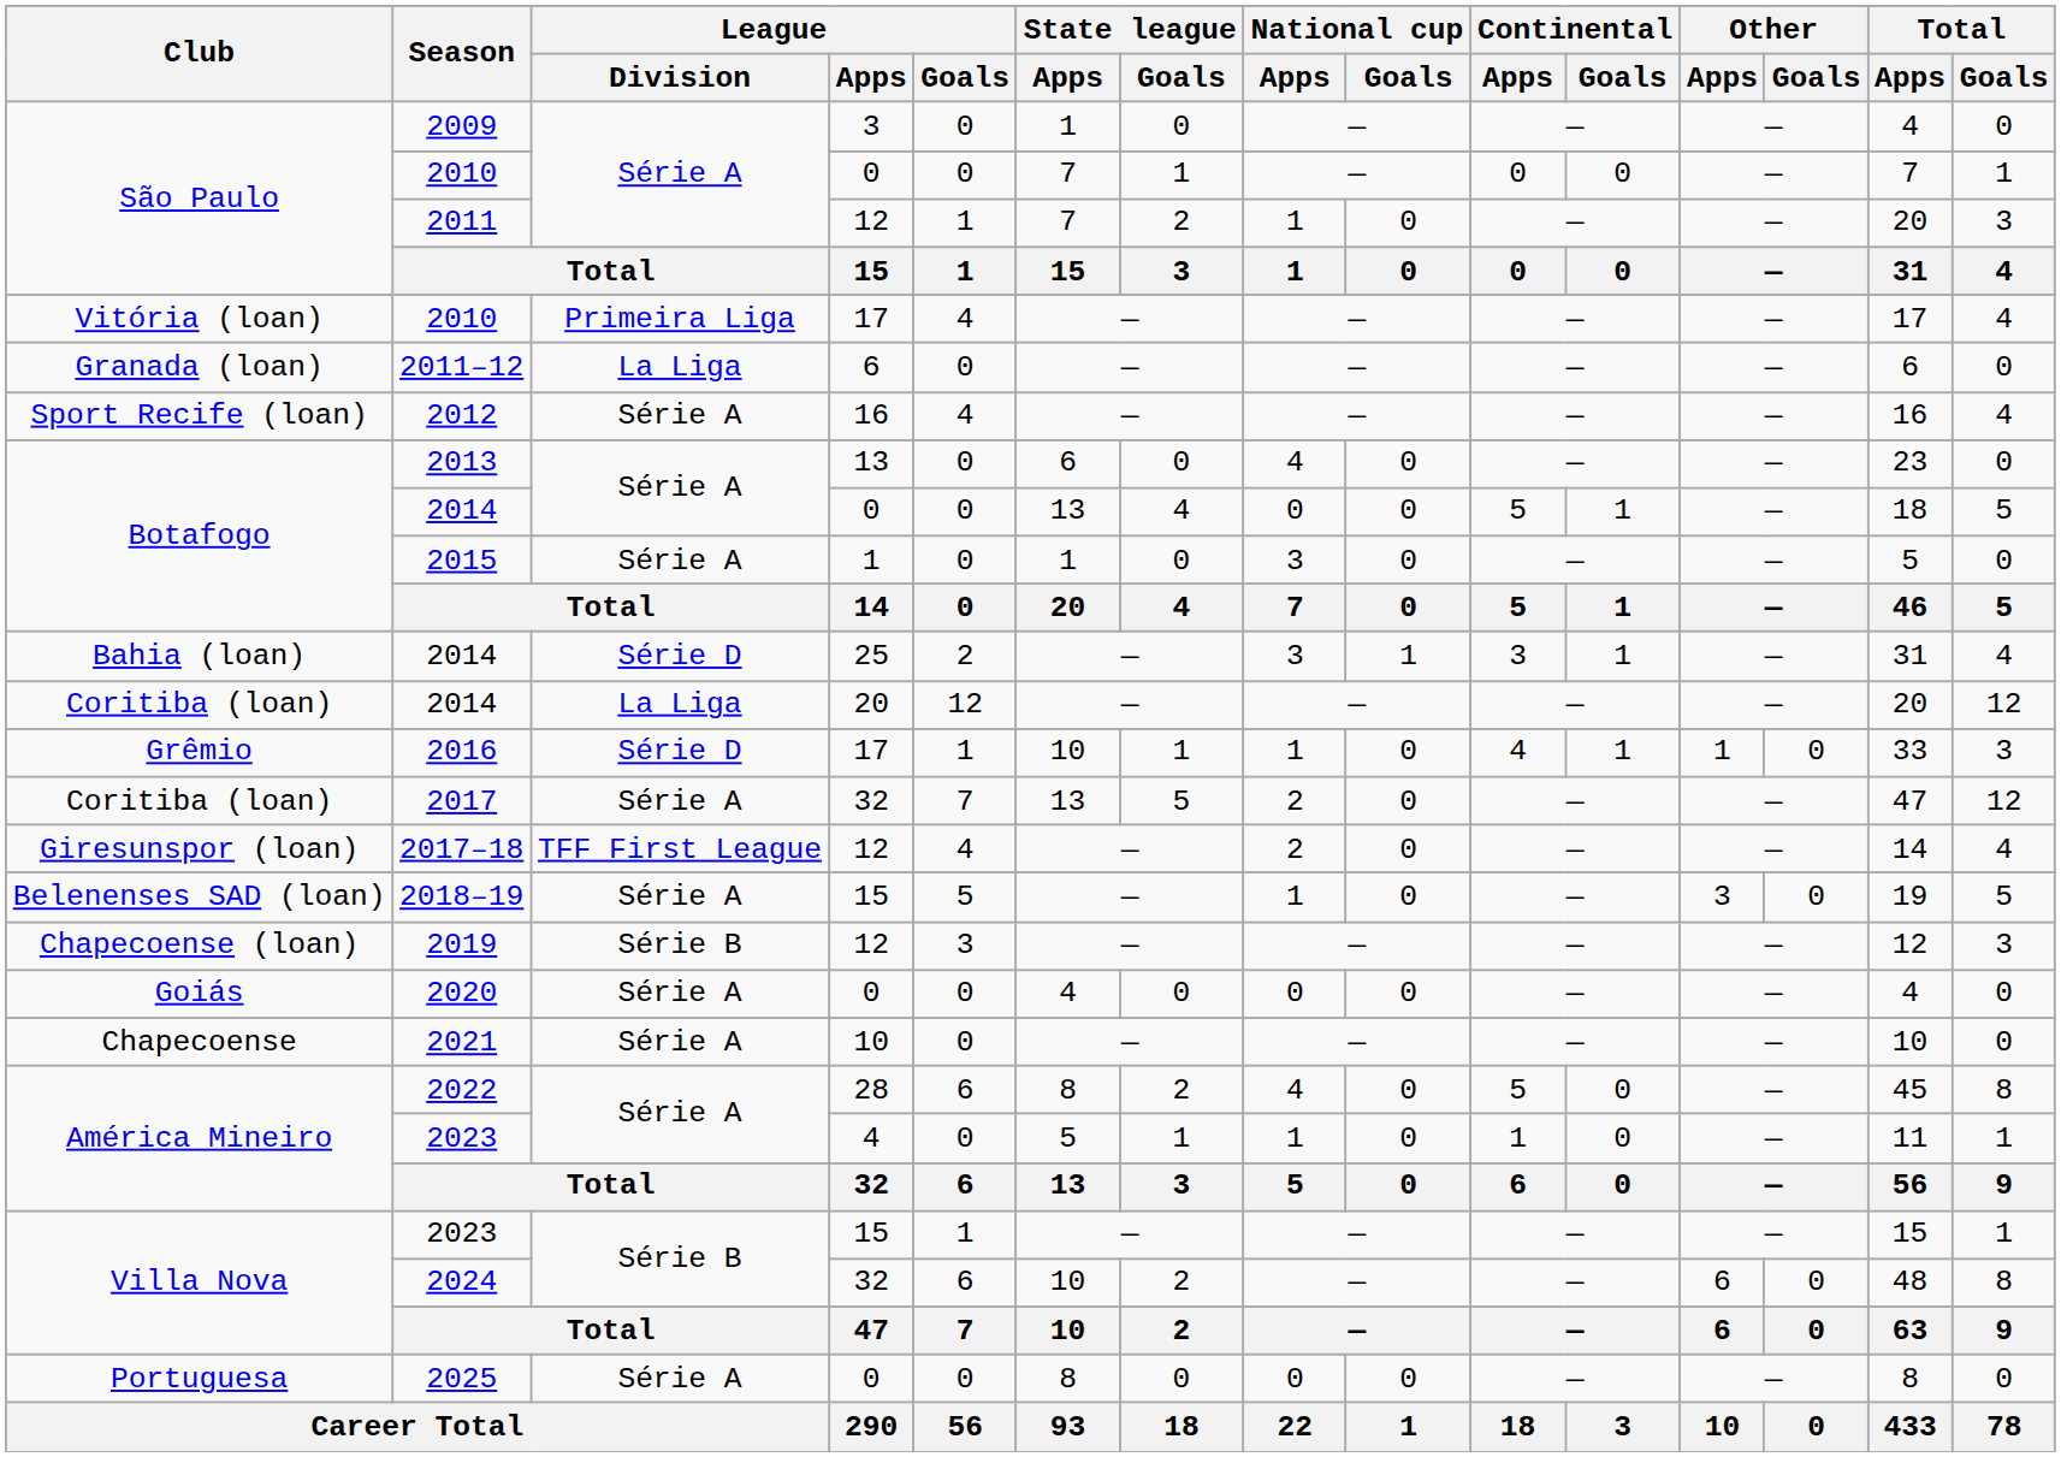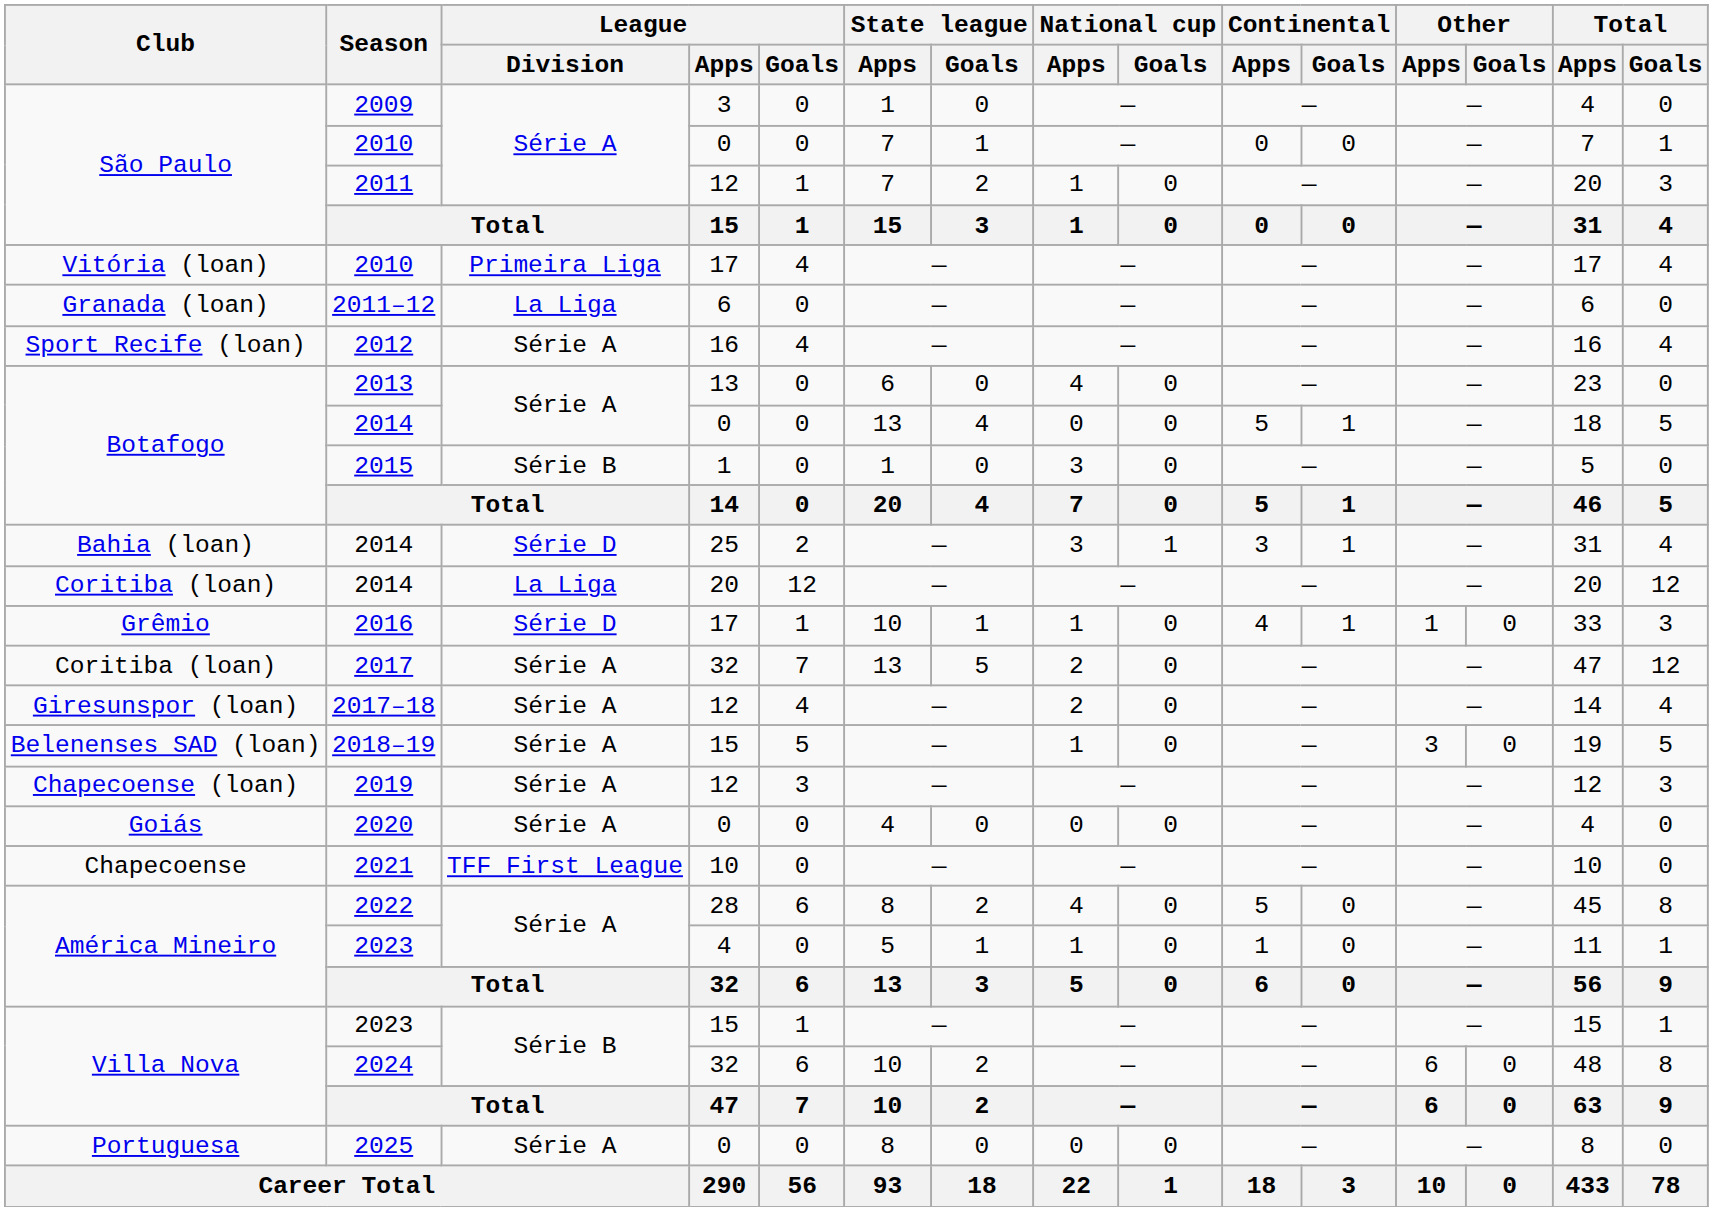 <table class="wikitable" style="text-align: center;">
 <tr>
 <th rowspan="2">Club</th>
 <th rowspan="2">Season</th>
 <th colspan="3">League</th>
 <th colspan="2">State league</th>
 <th colspan="2">National cup</th>
 <th colspan="2">Continental</th>
 <th colspan="2">Other</th>
 <th colspan="2">Total</th>
 </tr>
 <tr>
 <th>Division</th>
 <th>Apps</th>
 <th>Goals</th>
 <th>Apps</th>
 <th>Goals</th>
 <th>Apps</th>
 <th>Goals</th>
 <th>Apps</th>
 <th>Goals</th>
 <th>Apps</th>
 <th>Goals</th>
 <th>Apps</th>
 <th>Goals</th>
 </tr>
 <tr>
 <td rowspan="4"><a href='#'>São Paulo</a></td>
 <td><a href='#'>2009</a></td>
 <td rowspan="3"><a href='#'>Série A</a></td>
 <td>3</td>
 <td>0</td>
 <td>1</td>
 <td>0</td>
 <td colspan="2">—</td>
 <td colspan="2">—</td>
 <td colspan="2">—</td>
 <td>4</td>
 <td>0</td>
 </tr>
 <tr>
 <td><a href='#'>2010</a></td>
 <td>0</td>
 <td>0</td>
 <td>7</td>
 <td>1</td>
 <td colspan="2">—</td>
 <td>0</td>
 <td>0</td>
 <td colspan="2">—</td>
 <td>7</td>
 <td>1</td>
 </tr>
 <tr>
 <td><a href='#'>2011</a></td>
 <td>12</td>
 <td>1</td>
 <td>7</td>
 <td>2</td>
 <td>1</td>
 <td>0</td>
 <td colspan="2">—</td>
 <td colspan="2">—</td>
 <td>20</td>
 <td>3</td>
 </tr>
 <tr>
 <th colspan="2">Total</th>
 <th>15</th>
 <th>1</th>
 <th>15</th>
 <th>3</th>
 <th>1</th>
 <th>0</th>
 <th>0</th>
 <th>0</th>
 <th colspan="2">—</th>
 <th>31</th>
 <th>4</th>
 </tr>
 <tr>
 <td><a href='#'>Vitória</a> (loan)</td>
 <td><a href='#'>2010</a></td>
 <td><a href='#'>Primeira Liga</a></td>
 <td>17</td>
 <td>4</td>
 <td colspan="2">—</td>
 <td colspan="2">—</td>
 <td colspan="2">—</td>
 <td colspan="2">—</td>
 <td>17</td>
 <td>4</td>
 </tr>
 <tr>
 <td><a href='#'>Granada</a> (loan)</td>
 <td><a href='#'>2011–12</a></td>
 <td><a href='#'>La Liga</a></td>
 <td>6</td>
 <td>0</td>
 <td colspan="2">—</td>
 <td colspan="2">—</td>
 <td colspan="2">—</td>
 <td colspan="2">—</td>
 <td>6</td>
 <td>0</td>
 </tr>
 <tr>
 <td><a href='#'>Sport Recife</a> (loan)</td>
 <td><a href='#'>2012</a></td>
 <td>Série A</td>
 <td>16</td>
 <td>4</td>
 <td colspan="2">—</td>
 <td colspan="2">—</td>
 <td colspan="2">—</td>
 <td colspan="2">—</td>
 <td>16</td>
 <td>4</td>
 </tr>
 <tr>
 <td rowspan="4"><a href='#'>Botafogo</a></td>
 <td><a href='#'>2013</a></td>
 <td rowspan="2">Série A</td>
 <td>13</td>
 <td>0</td>
 <td>6</td>
 <td>0</td>
 <td>4</td>
 <td>0</td>
 <td colspan="2">—</td>
 <td colspan="2">—</td>
 <td>23</td>
 <td>0</td>
 </tr>
 <tr>
 <td><a href='#'>2014</a></td>
 <td>0</td>
 <td>0</td>
 <td>13</td>
 <td>4</td>
 <td>0</td>
 <td>0</td>
 <td>5</td>
 <td>1</td>
 <td colspan="2">—</td>
 <td>18</td>
 <td>5</td>
 </tr>
 <tr>
 <td><a href='#'>2015</a></td>
-<td>Série A</td>
+<td>Série B</td>
 <td>1</td>
 <td>0</td>
 <td>1</td>
 <td>0</td>
 <td>3</td>
 <td>0</td>
 <td colspan="2">—</td>
 <td colspan="2">—</td>
 <td>5</td>
 <td>0</td>
 </tr>
 <tr>
 <th colspan="2">Total</th>
 <th>14</th>
 <th>0</th>
 <th>20</th>
 <th>4</th>
 <th>7</th>
 <th>0</th>
 <th>5</th>
 <th>1</th>
 <th colspan="2">—</th>
 <th>46</th>
 <th>5</th>
 </tr>
 <tr>
 <td><a href='#'>Bahia</a> (loan)</td>
 <td>2014</td>
 <td><a href='#'>Série D</a></td>
 <td>25</td>
 <td>2</td>
 <td colspan="2">—</td>
 <td>3</td>
 <td>1</td>
 <td>3</td>
 <td>1</td>
 <td colspan="2">—</td>
 <td>31</td>
 <td>4</td>
 </tr>
 <tr>
 <td><a href='#'>Coritiba</a> (loan)</td>
 <td>2014</td>
 <td><a href='#'>La Liga</a></td>
 <td>20</td>
 <td>12</td>
 <td colspan="2">—</td>
 <td colspan="2">—</td>
 <td colspan="2">—</td>
 <td colspan="2">—</td>
 <td>20</td>
 <td>12</td>
 </tr>
 <tr>
 <td><a href='#'>Grêmio</a></td>
 <td><a href='#'>2016</a></td>
 <td><a href='#'>Série D</a></td>
 <td>17</td>
 <td>1</td>
 <td>10</td>
 <td>1</td>
 <td>1</td>
 <td>0</td>
 <td>4</td>
 <td>1</td>
 <td>1</td>
 <td>0</td>
 <td>33</td>
 <td>3</td>
 </tr>
 <tr>
 <td>Coritiba (loan)</td>
 <td><a href='#'>2017</a></td>
 <td>Série A</td>
 <td>32</td>
 <td>7</td>
 <td>13</td>
 <td>5</td>
 <td>2</td>
 <td>0</td>
 <td colspan="2">—</td>
 <td colspan="2">—</td>
 <td>47</td>
 <td>12</td>
 </tr>
 <tr>
 <td><a href='#'>Giresunspor</a> (loan)</td>
 <td><a href='#'>2017–18</a></td>
-<td><a href='#'>TFF First League</a></td>
+<td>Série A</td>
 <td>12</td>
 <td>4</td>
 <td colspan="2">—</td>
 <td>2</td>
 <td>0</td>
 <td colspan="2">—</td>
 <td colspan="2">—</td>
 <td>14</td>
 <td>4</td>
 </tr>
 <tr>
 <td><a href='#'>Belenenses SAD</a> (loan)</td>
 <td><a href='#'>2018–19</a></td>
 <td>Série A</td>
 <td>15</td>
 <td>5</td>
 <td colspan="2">—</td>
 <td>1</td>
 <td>0</td>
 <td colspan="2">—</td>
 <td>3</td>
 <td>0</td>
 <td>19</td>
 <td>5</td>
 </tr>
 <tr>
 <td><a href='#'>Chapecoense</a> (loan)</td>
 <td><a href='#'>2019</a></td>
-<td>Série B</td>
+<td>Série A</td>
 <td>12</td>
 <td>3</td>
 <td colspan="2">—</td>
 <td colspan="2">—</td>
 <td colspan="2">—</td>
 <td colspan="2">—</td>
 <td>12</td>
 <td>3</td>
 </tr>
 <tr>
 <td><a href='#'>Goiás</a></td>
 <td><a href='#'>2020</a></td>
 <td>Série A</td>
 <td>0</td>
 <td>0</td>
 <td>4</td>
 <td>0</td>
 <td>0</td>
 <td>0</td>
 <td colspan="2">—</td>
 <td colspan="2">—</td>
 <td>4</td>
 <td>0</td>
 </tr>
 <tr>
 <td>Chapecoense</td>
 <td><a href='#'>2021</a></td>
-<td>Série A</td>
+<td><a href='#'>TFF First League</a></td>
 <td>10</td>
 <td>0</td>
 <td colspan="2">—</td>
 <td colspan="2">—</td>
 <td colspan="2">—</td>
 <td colspan="2">—</td>
 <td>10</td>
 <td>0</td>
 </tr>
 <tr>
 <td rowspan="3"><a href='#'>América Mineiro</a></td>
 <td><a href='#'>2022</a></td>
 <td rowspan="2">Série A</td>
 <td>28</td>
 <td>6</td>
 <td>8</td>
 <td>2</td>
 <td>4</td>
 <td>0</td>
 <td>5</td>
 <td>0</td>
 <td colspan="2">—</td>
 <td>45</td>
 <td>8</td>
 </tr>
 <tr>
 <td><a href='#'>2023</a></td>
 <td>4</td>
 <td>0</td>
 <td>5</td>
 <td>1</td>
 <td>1</td>
 <td>0</td>
 <td>1</td>
 <td>0</td>
 <td colspan="2">—</td>
 <td>11</td>
 <td>1</td>
 </tr>
 <tr>
 <th colspan="2">Total</th>
 <th>32</th>
 <th>6</th>
 <th>13</th>
 <th>3</th>
 <th>5</th>
 <th>0</th>
 <th>6</th>
 <th>0</th>
 <th colspan="2">—</th>
 <th>56</th>
 <th>9</th>
 </tr>
 <tr>
 <td rowspan="3"><a href='#'>Villa Nova</a></td>
 <td>2023</td>
 <td rowspan="2">Série B</td>
 <td>15</td>
 <td>1</td>
 <td colspan="2">—</td>
 <td colspan="2">—</td>
 <td colspan="2">—</td>
 <td colspan="2">—</td>
 <td>15</td>
 <td>1</td>
 </tr>
 <tr>
 <td><a href='#'>2024</a></td>
 <td>32</td>
 <td>6</td>
 <td>10</td>
 <td>2</td>
 <td colspan="2">—</td>
 <td colspan="2">—</td>
 <td>6</td>
 <td>0</td>
 <td>48</td>
 <td>8</td>
 </tr>
 <tr>
 <th colspan="2">Total</th>
 <th>47</th>
 <th>7</th>
 <th>10</th>
 <th>2</th>
 <th colspan="2">—</th>
 <th colspan="2">—</th>
 <th>6</th>
 <th>0</th>
 <th>63</th>
 <th>9</th>
 </tr>
 <tr>
 <td><a href='#'>Portuguesa</a></td>
 <td><a href='#'>2025</a></td>
 <td>Série A</td>
 <td>0</td>
 <td>0</td>
 <td>8</td>
 <td>0</td>
 <td>0</td>
 <td>0</td>
 <td colspan="2">—</td>
 <td colspan="2">—</td>
 <td>8</td>
 <td>0</td>
 </tr>
 <tr>
 <th colspan="3">Career Total</th>
 <th>290</th>
 <th>56</th>
 <th>93</th>
 <th>18</th>
 <th>22</th>
 <th>1</th>
 <th>18</th>
 <th>3</th>
 <th>10</th>
 <th>0</th>
 <th>433</th>
 <th>78</th>
 </tr>
 </table>
